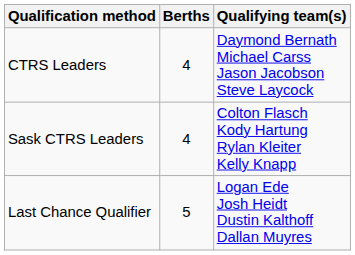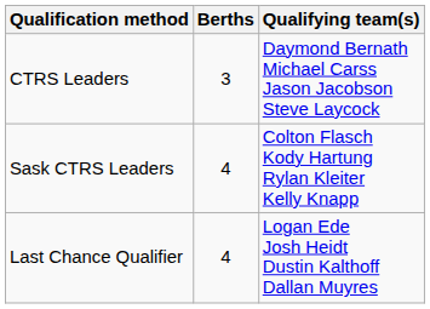 <table class="wikitable">
 <tr>
 <th scope="col">Qualification method</th>
 <th scope="col">Berths</th>
 <th scope="col">Qualifying team(s)</th>
 </tr>
 <tr>
 <td>CTRS Leaders</td>
-<td style="text-align:center;">4</td>
+<td style="text-align:center;">3</td>
 <td><a href='#'>Daymond Bernath</a> <br> <a href='#'>Michael Carss</a> <br> <a href='#'>Jason Jacobson</a> <br> <a href='#'>Steve Laycock</a></td>
 </tr>
 <tr>
 <td>Sask CTRS Leaders</td>
 <td style="text-align:center;">4</td>
 <td><a href='#'>Colton Flasch</a> <br> <a href='#'>Kody Hartung</a> <br> <a href='#'>Rylan Kleiter</a> <br> <a href='#'>Kelly Knapp</a></td>
 </tr>
 <tr>
 <td>Last Chance Qualifier</td>
-<td style="text-align:center;">5</td>
+<td style="text-align:center;">4</td>
 <td><a href='#'>Logan Ede</a> <br> <a href='#'>Josh Heidt</a> <br> <a href='#'>Dustin Kalthoff</a> <br> <a href='#'>Dallan Muyres</a></td>
 </tr>
 </table>
